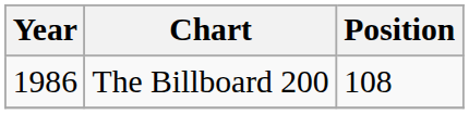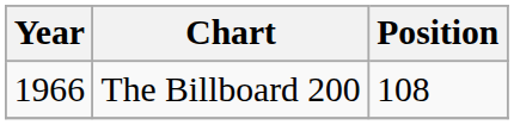 <table class="wikitable">
 <tr>
 <th align="left">Year</th>
 <th align="left">Chart</th>
 <th align="left">Position</th>
 </tr>
 <tr>
-<td align="left">1986</td>
+<td align="left">1966</td>
 <td align="left">The Billboard 200</td>
 <td align="left">108</td>
 </tr>
 <tr>
 </tr>
 </table>
